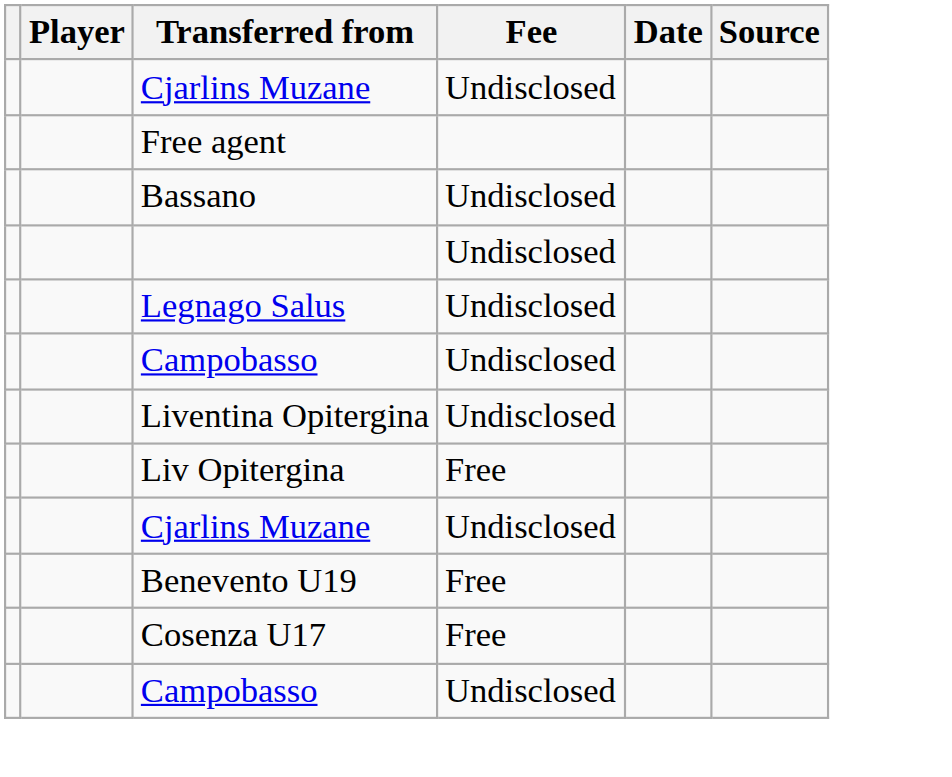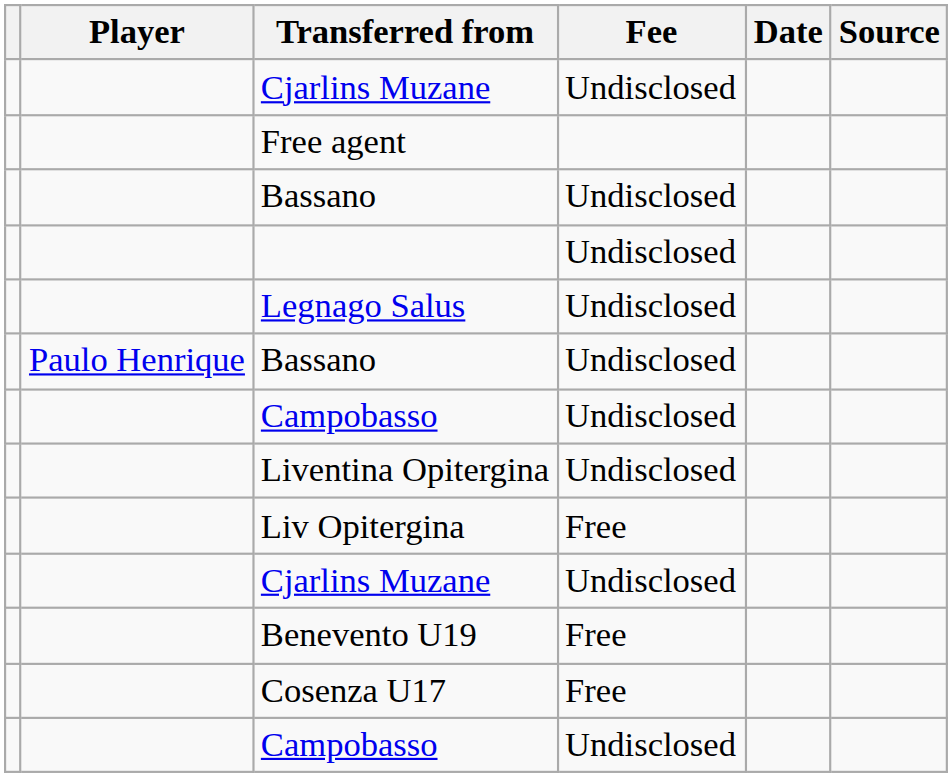 <table class="wikitable plainrowheaders sortable">
 <tr>
 <th></th>
 <th scope="col">Player</th>
 <th>Transferred from</th>
 <th style="width: 80px;">Fee</th>
 <th scope="col">Date</th>
 <th scope="col">Source</th>
 </tr>
 <tr>
 <td align="center"></td>
 <td> </td>
 <td> <a href='#'>Cjarlins Muzane</a></td>
 <td>Undisclosed</td>
 <td></td>
 <td></td>
 </tr>
 <tr>
 <td align="center"></td>
 <td> </td>
 <td>Free agent</td>
 <td></td>
 <td></td>
 <td></td>
 </tr>
 <tr>
 <td align="center"></td>
 <td> </td>
 <td> Bassano</td>
 <td>Undisclosed</td>
 <td></td>
 <td></td>
 </tr>
 <tr>
 <td align="center"></td>
 <td> </td>
 <td></td>
 <td>Undisclosed</td>
 <td></td>
 <td></td>
 </tr>
 <tr>
 <td align="center"></td>
 <td> </td>
 <td> <a href='#'>Legnago Salus</a></td>
+<td>Undisclosed</td>
+<td></td>
+<td></td>
+</tr>
+<tr>
+<td align="center"></td>
+<td> <a href='#'>Paulo Henrique</a></td>
+<td> Bassano</td>
 <td>Undisclosed</td>
 <td></td>
 <td></td>
 </tr>
 <tr>
 <td align="center"></td>
 <td> </td>
 <td> <a href='#'>Campobasso</a></td>
 <td>Undisclosed</td>
 <td></td>
 <td></td>
 </tr>
 <tr>
 <td align="center"></td>
 <td> </td>
 <td> Liventina Opitergina</td>
 <td>Undisclosed</td>
 <td></td>
 <td></td>
 </tr>
 <tr>
 <td align="center"></td>
 <td> </td>
 <td> Liv Opitergina</td>
 <td>Free</td>
 <td></td>
 <td></td>
 </tr>
 <tr>
 <td align="center"></td>
 <td> </td>
 <td> <a href='#'>Cjarlins Muzane</a></td>
 <td>Undisclosed</td>
 <td></td>
 <td></td>
 </tr>
 <tr>
 <td align="center"></td>
 <td> </td>
 <td> Benevento U19</td>
 <td>Free</td>
 <td></td>
 <td></td>
 </tr>
 <tr>
 <td align="center"></td>
 <td> </td>
 <td> Cosenza U17</td>
 <td>Free</td>
 <td></td>
 <td></td>
 </tr>
 <tr>
 <td align="center"></td>
 <td> </td>
 <td> <a href='#'>Campobasso</a></td>
 <td>Undisclosed</td>
 <td></td>
 <td></td>
 </tr>
 </table>
